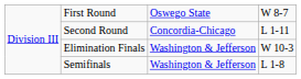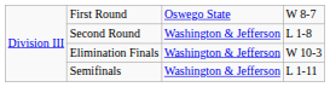 <table class="wikitable">
 <tr>
 <td rowspan="4"><a href='#'>Division III</a></td>
 <td>First Round</td>
 <td><a href='#'>Oswego State</a></td>
 <td>W 8-7</td>
 </tr>
 <tr>
 <td>Second Round</td>
-<td><a href='#'>Concordia-Chicago</a></td>
-<td>L 1-11</td>
+<td><a href='#'>Washington & Jefferson</a></td>
+<td>L 1-8</td>
 </tr>
 <tr>
 <td>Elimination Finals</td>
 <td><a href='#'>Washington & Jefferson</a></td>
 <td>W 10-3</td>
 </tr>
 <tr>
 <td>Semifinals</td>
 <td><a href='#'>Washington & Jefferson</a></td>
-<td>L 1-8</td>
+<td>L 1-11</td>
 </tr>
 </table>
